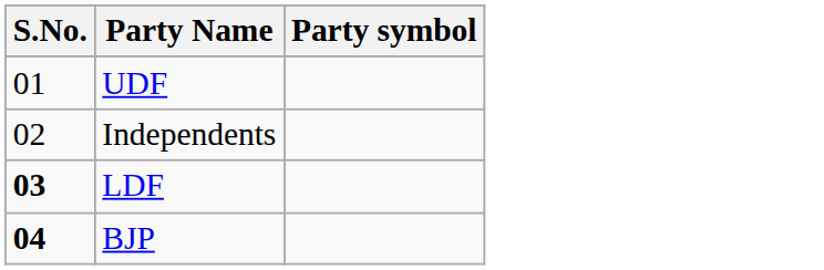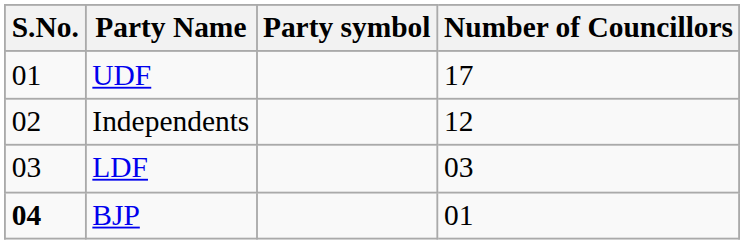 <table class="sortable wikitable">
 <tr>
 <th>S.No.</th>
 <th>Party Name</th>
 <th>Party symbol</th>
+<th>Number of Councillors</th>
 </tr>
 <tr>
 <td>01</td>
 <td><a href='#'>UDF</a></td>
 <td></td>
+<td>17</td>
 </tr>
 <tr>
 <td>02</td>
 <td>Independents</td>
 <td></td>
+<td>12</td>
 </tr>
 <tr>
-<td><strong>03</strong></td>
+<td>03</td>
 <td><a href='#'>LDF</a></td>
 <td></td>
+<td>03</td>
 </tr>
 <tr>
 <td><strong>04</strong></td>
 <td><a href='#'>BJP</a></td>
 <td></td>
+<td>01</td>
 </tr>
 </table>
